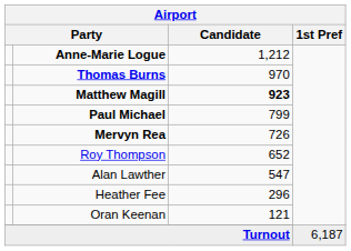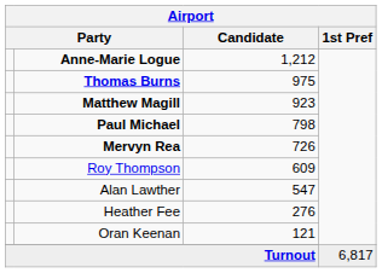 <table class="wikitable">
 <tr>
 <th colspan="4" align="center"><a href='#'>Airport</a></th>
 </tr>
 <tr>
 <th colspan="2" align="center" width=200>Party</th>
 <th width=150>Candidate</th>
 <th width=60>1st Pref</th>
 </tr>
 <tr>
 <td></td>
 <td align="right"><strong>Anne-Marie Logue</strong></td>
 <td align="right">1,212</td>
 </tr>
 <tr>
 <td></td>
 <td align="right"><strong><a href='#'>Thomas Burns</a></strong></td>
-<td align="right">970</td>
+<td align="right">975</td>
 </tr>
 <tr>
 <td></td>
 <td align="right"><strong>Matthew Magill</strong></td>
-<td align="right"><strong>923</strong></td>
+<td align="right">923</td>
 </tr>
 <tr>
 <td></td>
 <td align="right"><strong>Paul Michael</strong></td>
-<td align="right">799</td>
+<td align="right">798</td>
 </tr>
 <tr>
 <td></td>
 <td align="right"><strong>Mervyn Rea</strong></td>
 <td align="right">726</td>
 </tr>
 <tr>
 <td></td>
 <td align="right"><a href='#'>Roy Thompson</a></td>
-<td align="right">652</td>
+<td align="right">609</td>
 </tr>
 <tr>
 <td></td>
 <td align="right">Alan Lawther</td>
 <td align="right">547</td>
 </tr>
 <tr>
 <td></td>
 <td align="right">Heather Fee</td>
-<td align="right">296</td>
+<td align="right">276</td>
 </tr>
 <tr>
 <td></td>
 <td align="right">Oran Keenan</td>
 <td align="right">121</td>
 </tr>
 <tr>
 </tr>
 <tr bgcolor="EEEEEE">
 <td colspan=3 align="right"><strong><a href='#'>Turnout</a></strong></td>
-<td align="right">6,187</td>
+<td align="right">6,817</td>
 </tr>
 </table>
